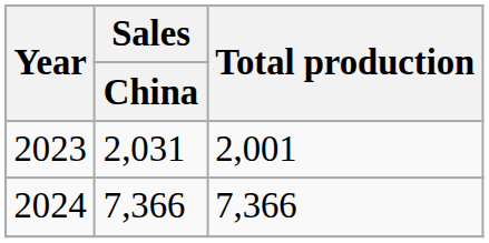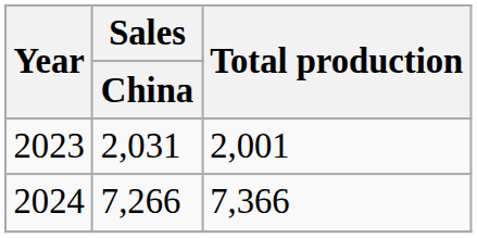 <table class="wikitable">
 <tr>
 <th rowspan="2">Year</th>
 <th colspan="1">Sales</th>
 <th rowspan="2">Total production</th>
 </tr>
 <tr>
 <th>China</th>
 </tr>
 <tr>
 <td>2023</td>
 <td>2,031</td>
 <td>2,001</td>
 </tr>
 <tr>
 <td>2024</td>
-<td>7,366</td>
+<td>7,266</td>
 <td>7,366</td>
 </tr>
 <tr>
 </tr>
 </table>
